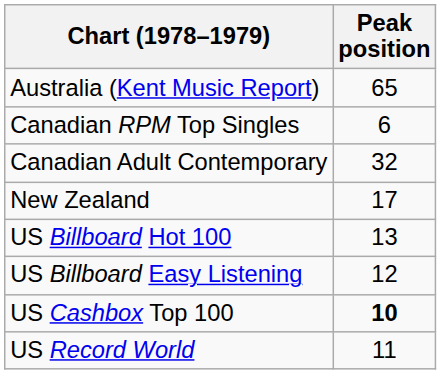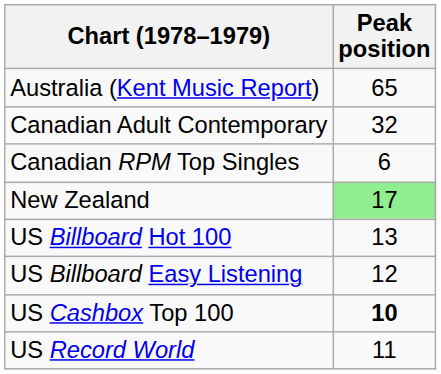 <table class="wikitable sortable">
 <tr>
 <th align="left">Chart (1978–1979)</th>
 <th align="left">Peak<br>position</th>
 </tr>
 <tr>
 <td>Australia (<a href='#'>Kent Music Report</a>)</td>
 <td style="text-align:center;">65</td>
 </tr>
 <tr>
+<td>Canadian Adult Contemporary</td>
+<td style="text-align:center;">32</td>
+</tr>
+<tr>
 <td>Canadian <em>RPM</em> Top Singles </td>
 <td style="text-align:center;">6</td>
 </tr>
 <tr>
-<td>Canadian Adult Contemporary</td>
-<td style="text-align:center;">32</td>
-</tr>
-<tr>
 <td>New Zealand </td>
-<td style="text-align:center;">17</td>
+<td style="background: lightgreen; text-align:center;">17</td>
 </tr>
 <tr>
 <td>US <em><a href='#'>Billboard</a></em> <a href='#'>Hot 100</a></td>
 <td style="text-align:center;">13</td>
 </tr>
 <tr>
 <td>US <em>Billboard</em> <a href='#'>Easy Listening</a></td>
 <td style="text-align:center;">12</td>
 </tr>
 <tr>
 <td>US <em><a href='#'>Cashbox</a></em> Top 100</td>
 <td style="text-align:center;"><strong>10</strong></td>
 </tr>
 <tr>
 <td>US <em><a href='#'>Record World</a></em></td>
 <td style="text-align:center;">11</td>
 </tr>
 </table>
